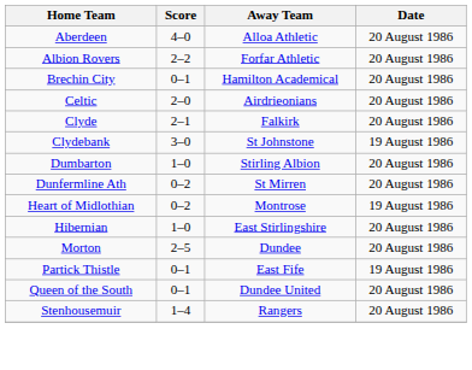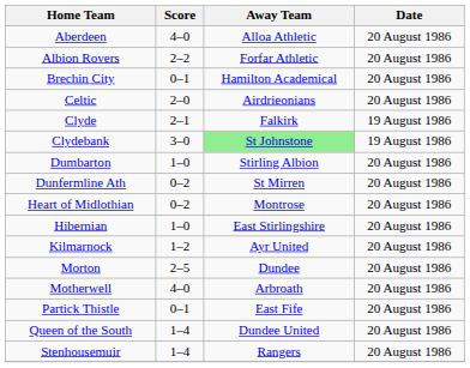 <table class="wikitable" style="text-align:center;">
 <tr>
 <th width=175>Home Team</th>
 <th width=50>Score</th>
 <th width=175>Away Team</th>
 <th width= 125>Date</th>
 </tr>
 <tr>
 <td><a href='#'>Aberdeen</a></td>
 <td>4–0</td>
 <td><a href='#'>Alloa Athletic</a></td>
 <td>20 August 1986</td>
 </tr>
 <tr>
 <td><a href='#'>Albion Rovers</a></td>
 <td>2–2</td>
 <td><a href='#'>Forfar Athletic</a></td>
 <td>20 August 1986</td>
 </tr>
 <tr>
 <td><a href='#'>Brechin City</a></td>
 <td>0–1</td>
 <td><a href='#'>Hamilton Academical</a></td>
 <td>20 August 1986</td>
 </tr>
 <tr>
 <td><a href='#'>Celtic</a></td>
 <td>2–0</td>
 <td><a href='#'>Airdrieonians</a></td>
 <td>20 August 1986</td>
 </tr>
 <tr>
 <td><a href='#'>Clyde</a></td>
 <td>2–1</td>
 <td><a href='#'>Falkirk</a></td>
-<td>20 August 1986</td>
+<td>19 August 1986</td>
 </tr>
 <tr>
 <td><a href='#'>Clydebank</a></td>
 <td>3–0</td>
-<td><a href='#'>St Johnstone</a></td>
+<td style="background: lightgreen;"><a href='#'>St Johnstone</a></td>
 <td>19 August 1986</td>
 </tr>
 <tr>
 <td><a href='#'>Dumbarton</a></td>
 <td>1–0</td>
 <td><a href='#'>Stirling Albion</a></td>
 <td>20 August 1986</td>
 </tr>
 <tr>
 <td><a href='#'>Dunfermline Ath</a></td>
 <td>0–2</td>
 <td><a href='#'>St Mirren</a></td>
 <td>20 August 1986</td>
 </tr>
 <tr>
 <td><a href='#'>Heart of Midlothian</a></td>
 <td>0–2</td>
 <td><a href='#'>Montrose</a></td>
-<td>19 August 1986</td>
+<td>20 August 1986</td>
 </tr>
 <tr>
 <td><a href='#'>Hibernian</a></td>
 <td>1–0</td>
 <td><a href='#'>East Stirlingshire</a></td>
+<td>20 August 1986</td>
+</tr>
+<tr>
+<td><a href='#'>Kilmarnock</a></td>
+<td>1–2</td>
+<td><a href='#'>Ayr United</a></td>
 <td>20 August 1986</td>
 </tr>
 <tr>
 <td><a href='#'>Morton</a></td>
 <td>2–5</td>
 <td><a href='#'>Dundee</a></td>
 <td>20 August 1986</td>
 </tr>
 <tr>
+<td><a href='#'>Motherwell</a></td>
+<td>4–0</td>
+<td><a href='#'>Arbroath</a></td>
+<td>20 August 1986</td>
+</tr>
+<tr>
 <td><a href='#'>Partick Thistle</a></td>
 <td>0–1</td>
 <td><a href='#'>East Fife</a></td>
-<td>19 August 1986</td>
+<td>20 August 1986</td>
 </tr>
 <tr>
 <td><a href='#'>Queen of the South</a></td>
-<td>0–1</td>
+<td>1–4</td>
 <td><a href='#'>Dundee United</a></td>
 <td>20 August 1986</td>
 </tr>
 <tr>
 <td><a href='#'>Stenhousemuir</a></td>
 <td>1–4</td>
 <td><a href='#'>Rangers</a></td>
 <td>20 August 1986</td>
 </tr>
 <tr>
 </tr>
 </table>
